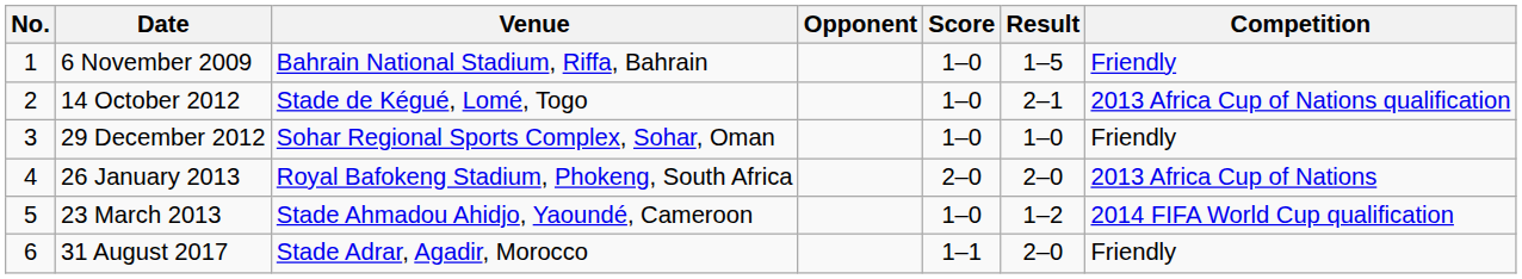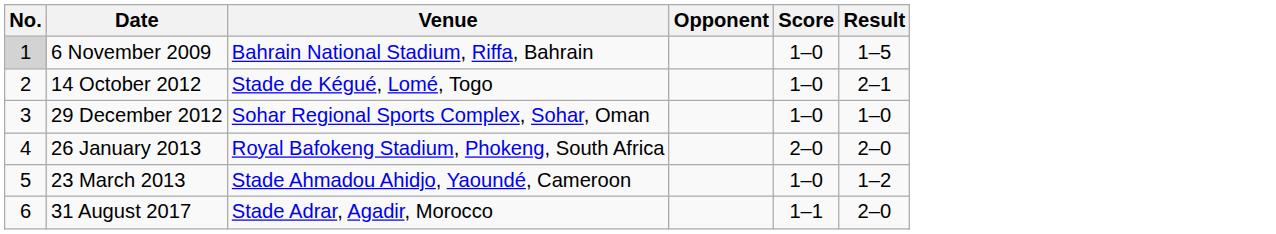 <table class="wikitable sortable">
 <tr>
 <th scope="col">No.</th>
 <th scope="col">Date</th>
 <th scope="col">Venue</th>
 <th scope="col">Opponent</th>
 <th scope="col">Score</th>
 <th scope="col">Result</th>
-<th scope="col">Competition</th>
 </tr>
 <tr>
-<td align="center">1</td>
+<td align="center" style="background: lightgrey;">1</td>
 <td>6 November 2009</td>
 <td><a href='#'>Bahrain National Stadium</a>, <a href='#'>Riffa</a>, Bahrain</td>
 <td></td>
 <td align="center">1–0</td>
 <td align="center">1–5</td>
-<td><a href='#'>Friendly</a></td>
 </tr>
 <tr>
 <td align="center">2</td>
 <td>14 October 2012</td>
 <td><a href='#'>Stade de Kégué</a>, <a href='#'>Lomé</a>, Togo</td>
 <td></td>
 <td align="center">1–0</td>
 <td align="center">2–1</td>
-<td><a href='#'>2013 Africa Cup of Nations qualification</a></td>
 </tr>
 <tr>
 <td align="center">3</td>
 <td>29 December 2012</td>
 <td><a href='#'>Sohar Regional Sports Complex</a>, <a href='#'>Sohar</a>, Oman</td>
 <td></td>
 <td align="center">1–0</td>
 <td align="center">1–0</td>
-<td>Friendly</td>
 </tr>
 <tr>
 <td align="center">4</td>
 <td>26 January 2013</td>
 <td><a href='#'>Royal Bafokeng Stadium</a>, <a href='#'>Phokeng</a>, South Africa</td>
 <td></td>
 <td align="center">2–0</td>
 <td align="center">2–0</td>
-<td><a href='#'>2013 Africa Cup of Nations</a></td>
 </tr>
 <tr>
 <td align="center">5</td>
 <td>23 March 2013</td>
 <td><a href='#'>Stade Ahmadou Ahidjo</a>, <a href='#'>Yaoundé</a>, Cameroon</td>
 <td></td>
 <td align="center">1–0</td>
 <td align="center">1–2</td>
-<td><a href='#'>2014 FIFA World Cup qualification</a></td>
 </tr>
 <tr>
 <td align="center">6</td>
 <td>31 August 2017</td>
 <td><a href='#'>Stade Adrar</a>, <a href='#'>Agadir</a>, Morocco</td>
 <td></td>
 <td align="center">1–1</td>
 <td align="center">2–0</td>
-<td>Friendly</td>
 </tr>
 </table>
